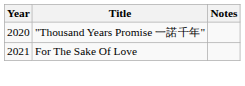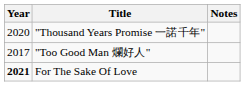 <table class="wikitable sortable">
 <tr>
 <th>Year</th>
 <th>Title</th>
 <th class="unsortable">Notes</th>
 </tr>
 <tr>
 <td>2020</td>
 <td>"Thousand Years Promise 一諾千年"</td>
 <td></td>
 </tr>
 <tr>
-<td>2021</td>
+<td>2017</td>
+<td>"Too Good Man 爛好人"</td>
+<td></td>
+</tr>
+<tr>
+<td><strong>2021</strong></td>
 <td>For The Sake Of Love</td>
 <td></td>
 </tr>
 </table>
